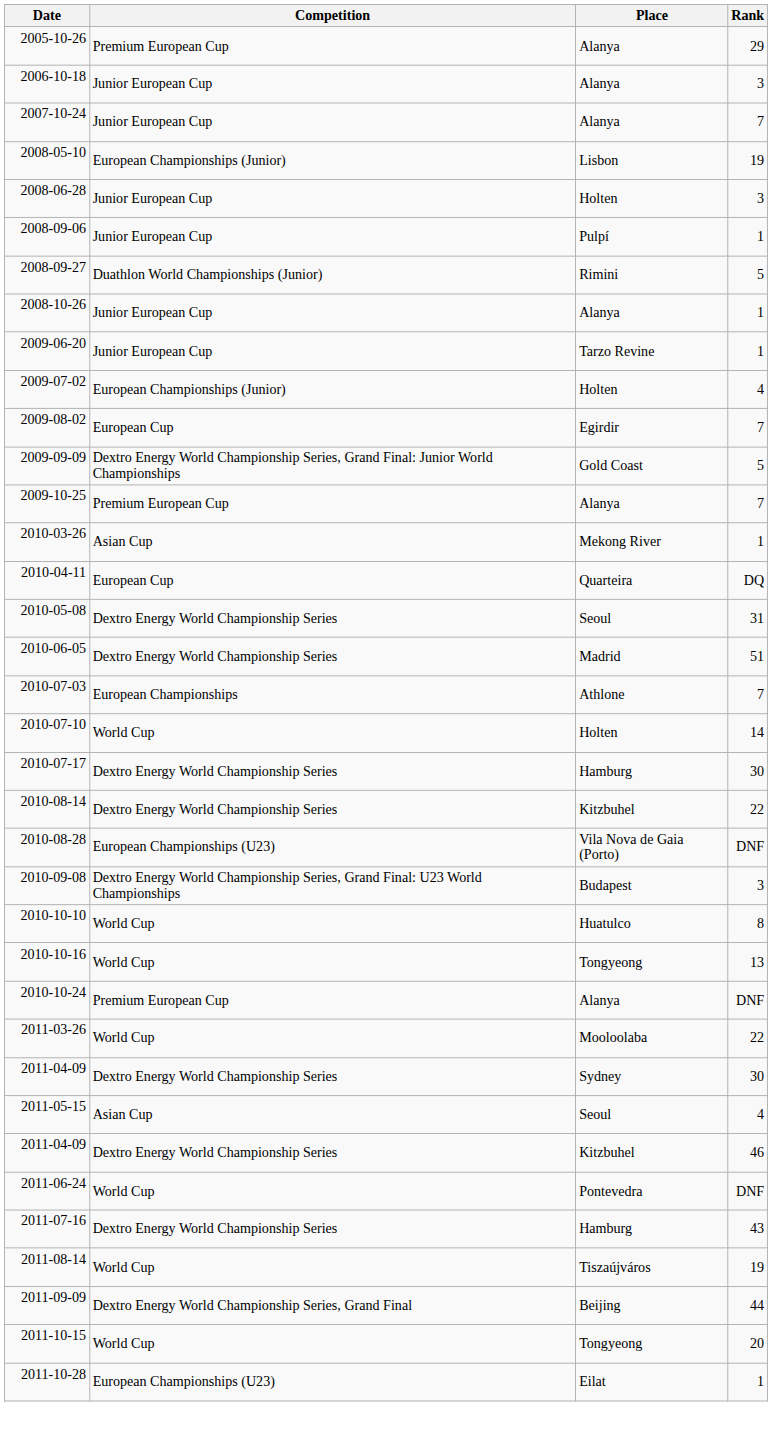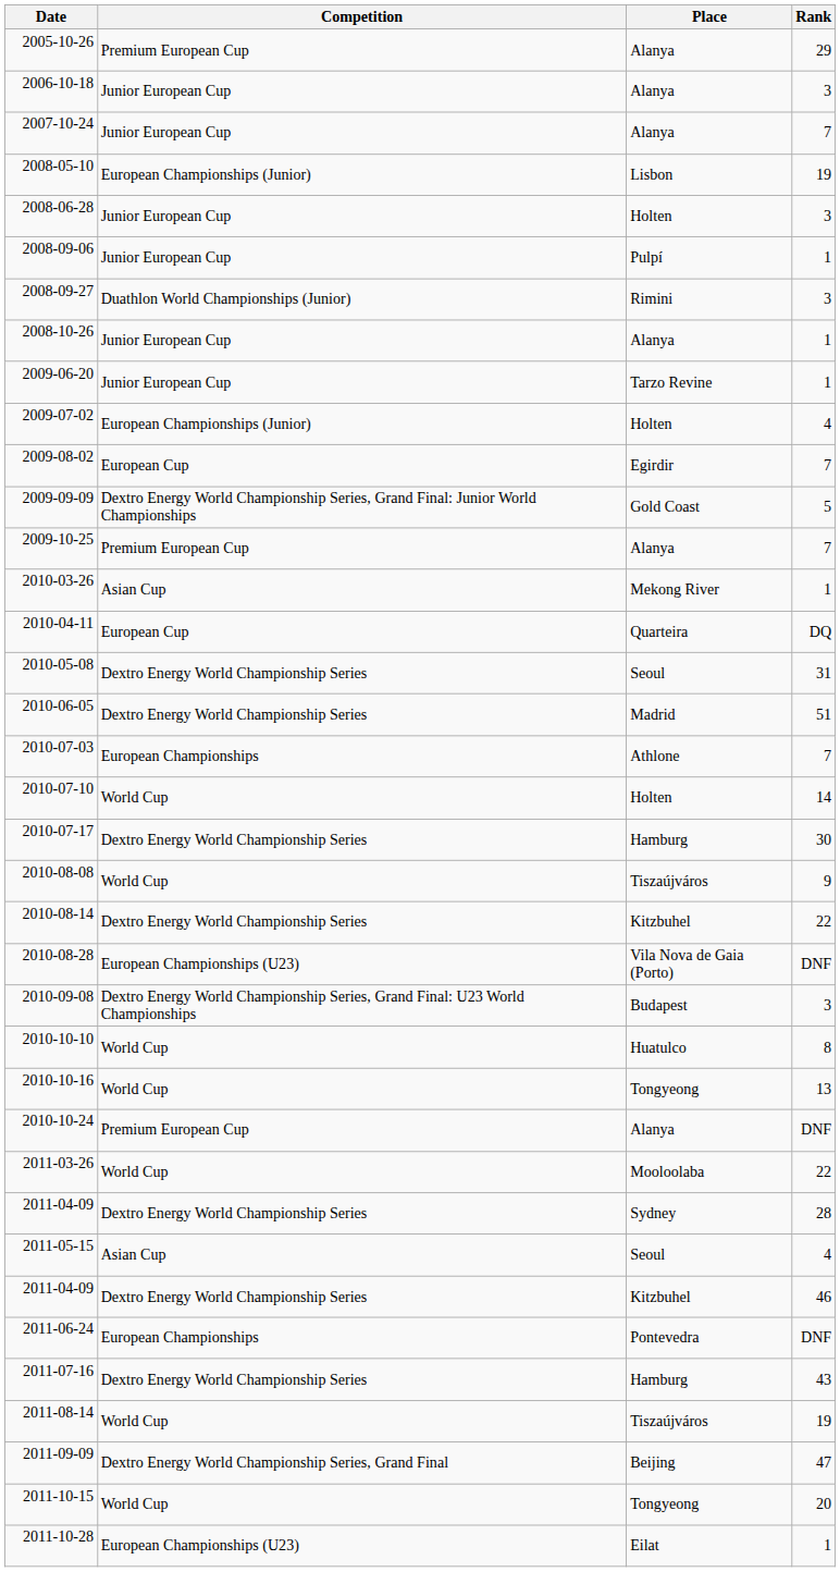 <table class="wikitable sortable">
 <tr>
 <th>Date</th>
 <th>Competition</th>
 <th>Place</th>
 <th>Rank</th>
 </tr>
 <tr>
 <td style="text-align:right">  2005-10-26  </td>
 <td>Premium European Cup</td>
 <td>Alanya</td>
 <td style="text-align:right">29</td>
 </tr>
 <tr>
 <td style="text-align:right">  2006-10-18  </td>
 <td>Junior European Cup</td>
 <td>Alanya</td>
 <td style="text-align:right">3</td>
 </tr>
 <tr>
 <td style="text-align:right">  2007-10-24  </td>
 <td>Junior European Cup</td>
 <td>Alanya</td>
 <td style="text-align:right">7</td>
 </tr>
 <tr>
 <td style="text-align:right">  2008-05-10  </td>
 <td>European Championships (Junior)</td>
 <td>Lisbon</td>
 <td style="text-align:right">19</td>
 </tr>
 <tr>
 <td style="text-align:right">  2008-06-28  </td>
 <td>Junior European Cup</td>
 <td>Holten</td>
 <td style="text-align:right">3</td>
 </tr>
 <tr>
 <td style="text-align:right">  2008-09-06  </td>
 <td>Junior European Cup</td>
 <td>Pulpí</td>
 <td style="text-align:right">1</td>
 </tr>
 <tr>
 <td style="text-align:right">  2008-09-27  </td>
 <td>Duathlon World Championships (Junior)</td>
 <td>Rimini</td>
-<td style="text-align:right">5</td>
+<td style="text-align:right">3</td>
 </tr>
 <tr>
 <td style="text-align:right">  2008-10-26  </td>
 <td>Junior European Cup</td>
 <td>Alanya</td>
 <td style="text-align:right">1</td>
 </tr>
 <tr>
 <td style="text-align:right">  2009-06-20  </td>
 <td>Junior European Cup</td>
 <td>Tarzo Revine</td>
 <td style="text-align:right">1</td>
 </tr>
 <tr>
 <td style="text-align:right">  2009-07-02  </td>
 <td>European Championships (Junior)</td>
 <td>Holten</td>
 <td style="text-align:right">4</td>
 </tr>
 <tr>
 <td style="text-align:right">  2009-08-02  </td>
 <td>European Cup</td>
 <td>Egirdir</td>
 <td style="text-align:right">7</td>
 </tr>
 <tr>
 <td style="text-align:right">  2009-09-09  </td>
 <td>Dextro Energy World Championship Series, Grand Final: Junior World Championships</td>
 <td>Gold Coast</td>
 <td style="text-align:right">5</td>
 </tr>
 <tr>
 <td style="text-align:right">  2009-10-25  </td>
 <td>Premium European Cup</td>
 <td>Alanya</td>
 <td style="text-align:right">7</td>
 </tr>
 <tr>
 <td style="text-align:right">  2010-03-26  </td>
 <td>Asian Cup</td>
 <td>Mekong River</td>
 <td style="text-align:right">1</td>
 </tr>
 <tr>
 <td style="text-align:right">  2010-04-11  </td>
 <td>European Cup</td>
 <td>Quarteira</td>
 <td style="text-align:right">DQ</td>
 </tr>
 <tr>
 <td style="text-align:right">  2010-05-08  </td>
 <td>Dextro Energy World Championship Series</td>
 <td>Seoul</td>
 <td style="text-align:right">31</td>
 </tr>
 <tr>
 <td style="text-align:right">  2010-06-05  </td>
 <td>Dextro Energy World Championship Series</td>
 <td>Madrid</td>
 <td style="text-align:right">51</td>
 </tr>
 <tr>
 <td style="text-align:right">  2010-07-03  </td>
 <td>European Championships</td>
 <td>Athlone</td>
 <td style="text-align:right">7</td>
 </tr>
 <tr>
 <td style="text-align:right">  2010-07-10  </td>
 <td>World Cup</td>
 <td>Holten</td>
 <td style="text-align:right">14</td>
 </tr>
 <tr>
 <td style="text-align:right">  2010-07-17  </td>
 <td>Dextro Energy World Championship Series</td>
 <td>Hamburg</td>
 <td style="text-align:right">30</td>
 </tr>
 <tr>
+<td style="text-align:right">  2010-08-08  </td>
+<td>World Cup</td>
+<td>Tiszaújváros</td>
+<td style="text-align:right">9</td>
+</tr>
+<tr>
 <td style="text-align:right">  2010-08-14  </td>
 <td>Dextro Energy World Championship Series</td>
 <td>Kitzbuhel</td>
 <td style="text-align:right">22</td>
 </tr>
 <tr>
 <td style="text-align:right">  2010-08-28  </td>
 <td>European Championships (U23)</td>
 <td>Vila Nova de Gaia (Porto)</td>
 <td style="text-align:right">DNF</td>
 </tr>
 <tr>
 <td style="text-align:right">  2010-09-08  </td>
 <td>Dextro Energy World Championship Series, Grand Final: U23 World Championships</td>
 <td>Budapest</td>
 <td style="text-align:right">3</td>
 </tr>
 <tr>
 <td style="text-align:right">  2010-10-10  </td>
 <td>World Cup</td>
 <td>Huatulco</td>
 <td style="text-align:right">8</td>
 </tr>
 <tr>
 <td style="text-align:right">  2010-10-16  </td>
 <td>World Cup</td>
 <td>Tongyeong</td>
 <td style="text-align:right">13</td>
 </tr>
 <tr>
 <td style="text-align:right">  2010-10-24  </td>
 <td>Premium European Cup</td>
 <td>Alanya</td>
 <td style="text-align:right">DNF</td>
 </tr>
 <tr>
 <td style="text-align:right">  2011-03-26  </td>
 <td>World Cup</td>
 <td>Mooloolaba</td>
 <td style="text-align:right">22</td>
 </tr>
 <tr>
 <td style="text-align:right">  2011-04-09  </td>
 <td>Dextro Energy World Championship Series</td>
 <td>Sydney</td>
-<td style="text-align:right">30</td>
+<td style="text-align:right">28</td>
 </tr>
 <tr>
 <td style="text-align:right">  2011-05-15  </td>
 <td>Asian Cup</td>
 <td>Seoul</td>
 <td style="text-align:right">4</td>
 </tr>
 <tr>
 <td style="text-align:right">  2011-04-09  </td>
 <td>Dextro Energy World Championship Series</td>
 <td>Kitzbuhel</td>
 <td style="text-align:right">46</td>
 </tr>
 <tr>
 <td style="text-align:right">  2011-06-24  </td>
-<td>World Cup</td>
+<td>European Championships</td>
 <td>Pontevedra</td>
 <td style="text-align:right">DNF</td>
 </tr>
 <tr>
 <td style="text-align:right">  2011-07-16  </td>
 <td>Dextro Energy World Championship Series</td>
 <td>Hamburg</td>
 <td style="text-align:right">43</td>
 </tr>
 <tr>
 <td style="text-align:right">  2011-08-14  </td>
 <td>World Cup</td>
 <td>Tiszaújváros</td>
 <td style="text-align:right">19</td>
 </tr>
 <tr>
 <td style="text-align:right">  2011-09-09  </td>
 <td>Dextro Energy World Championship Series, Grand Final</td>
 <td>Beijing</td>
-<td style="text-align:right">44</td>
+<td style="text-align:right">47</td>
 </tr>
 <tr>
 <td style="text-align:right">  2011-10-15  </td>
 <td>World Cup</td>
 <td>Tongyeong</td>
 <td style="text-align:right">20</td>
 </tr>
 <tr>
 <td style="text-align:right">  2011-10-28  </td>
 <td>European Championships (U23)</td>
 <td>Eilat</td>
 <td style="text-align:right">1</td>
 </tr>
 </table>
